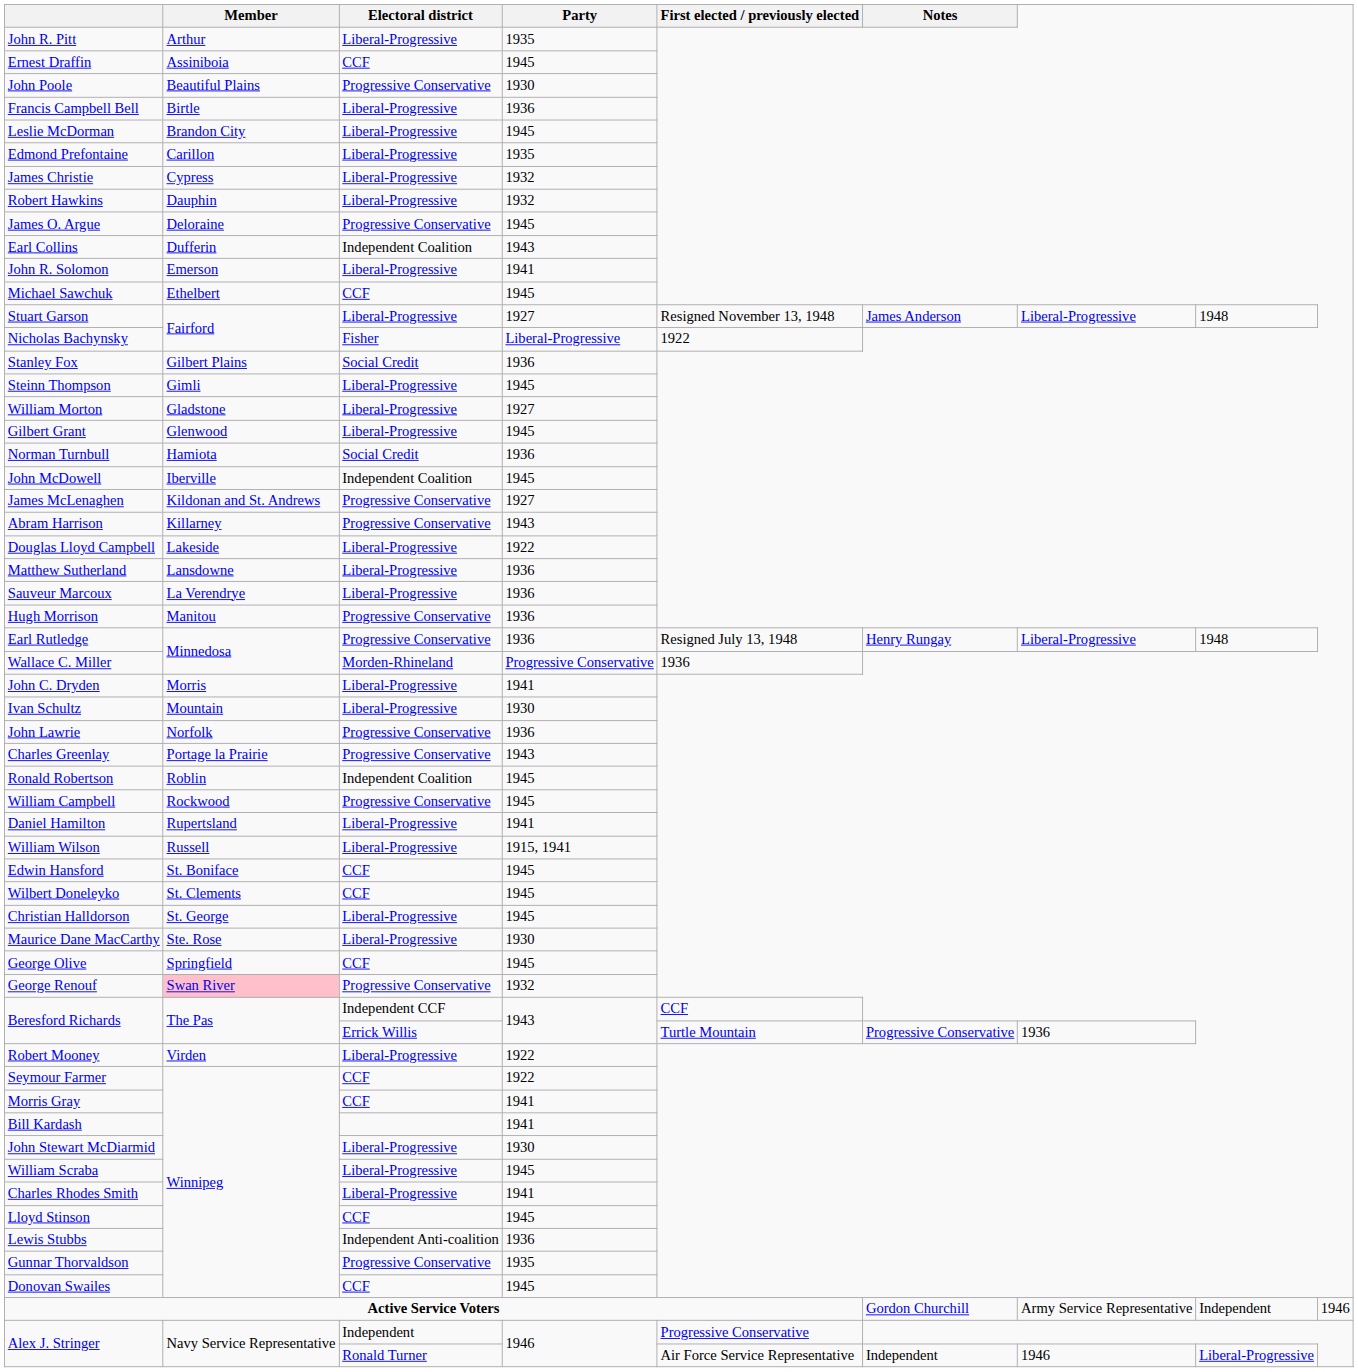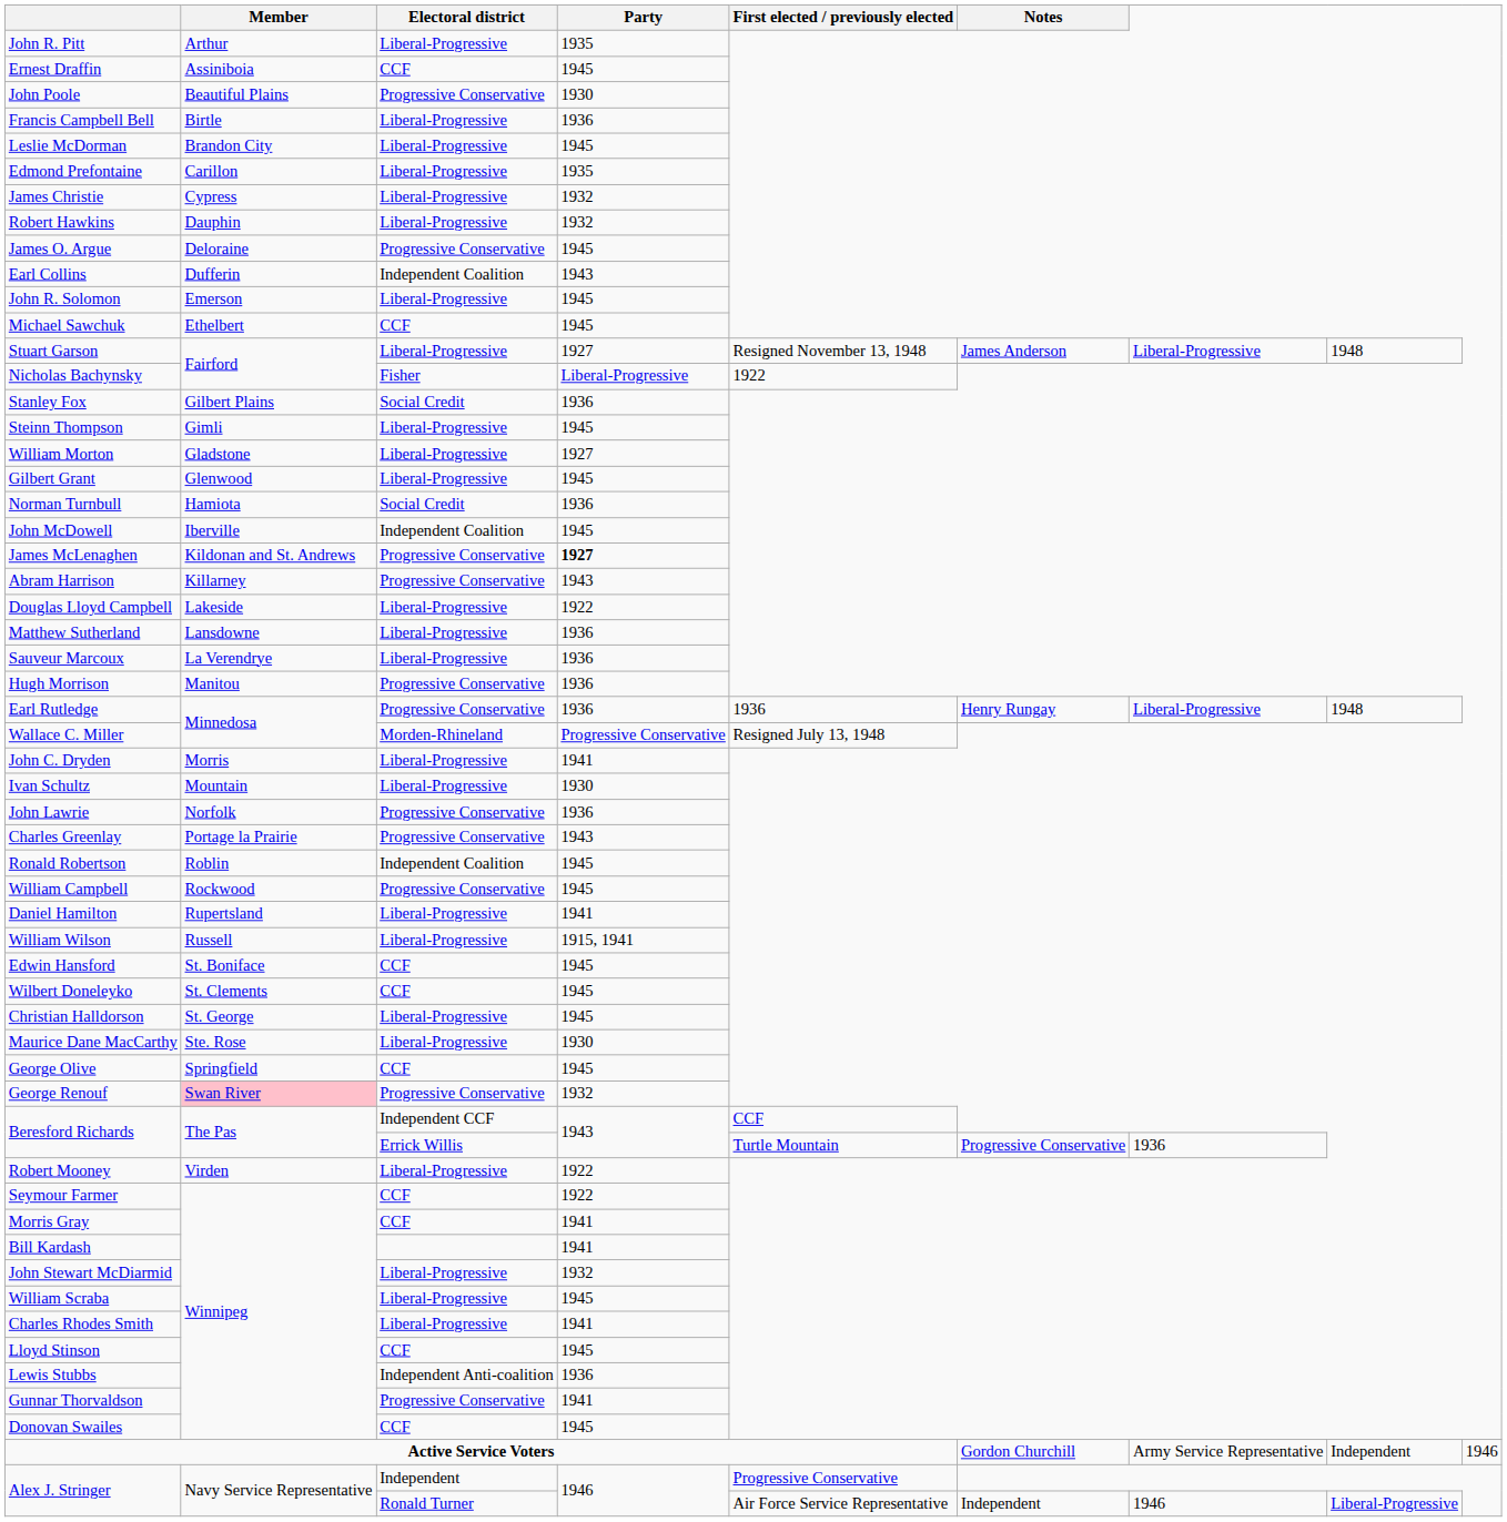 <table class="wikitable sortable">
 <tr>
 <th></th>
 <th>Member</th>
 <th>Electoral district</th>
 <th>Party</th>
 <th>First elected / previously elected</th>
 <th>Notes</th>
 </tr>
 <tr>
 <td><a href='#'>John R. Pitt</a></td>
 <td><a href='#'>Arthur</a></td>
 <td><a href='#'>Liberal-Progressive</a></td>
 <td>1935</td>
 </tr>
 <tr>
 <td><a href='#'>Ernest Draffin</a></td>
 <td><a href='#'>Assiniboia</a></td>
 <td><a href='#'>CCF</a></td>
 <td>1945</td>
 </tr>
 <tr>
 <td><a href='#'>John Poole</a></td>
 <td><a href='#'>Beautiful Plains</a></td>
 <td><a href='#'>Progressive Conservative</a></td>
 <td>1930</td>
 </tr>
 <tr>
 <td><a href='#'>Francis Campbell Bell</a></td>
 <td><a href='#'>Birtle</a></td>
 <td><a href='#'>Liberal-Progressive</a></td>
 <td>1936</td>
 </tr>
 <tr>
 <td><a href='#'>Leslie McDorman</a></td>
 <td><a href='#'>Brandon City</a></td>
 <td><a href='#'>Liberal-Progressive</a></td>
 <td>1945</td>
 </tr>
 <tr>
 <td><a href='#'>Edmond Prefontaine</a></td>
 <td><a href='#'>Carillon</a></td>
 <td><a href='#'>Liberal-Progressive</a></td>
 <td>1935</td>
 </tr>
 <tr>
 <td><a href='#'>James Christie</a></td>
 <td><a href='#'>Cypress</a></td>
 <td><a href='#'>Liberal-Progressive</a></td>
 <td>1932</td>
 </tr>
 <tr>
 <td><a href='#'>Robert Hawkins</a></td>
 <td><a href='#'>Dauphin</a></td>
 <td><a href='#'>Liberal-Progressive</a></td>
 <td>1932</td>
 </tr>
 <tr>
 <td><a href='#'>James O. Argue</a></td>
 <td><a href='#'>Deloraine</a></td>
 <td><a href='#'>Progressive Conservative</a></td>
 <td>1945</td>
 </tr>
 <tr>
 <td><a href='#'>Earl Collins</a></td>
 <td><a href='#'>Dufferin</a></td>
 <td>Independent Coalition</td>
 <td>1943</td>
 </tr>
 <tr>
 <td><a href='#'>John R. Solomon</a></td>
 <td><a href='#'>Emerson</a></td>
 <td><a href='#'>Liberal-Progressive</a></td>
-<td>1941</td>
+<td>1945</td>
 </tr>
 <tr>
 <td><a href='#'>Michael Sawchuk</a></td>
 <td><a href='#'>Ethelbert</a></td>
 <td><a href='#'>CCF</a></td>
 <td>1945</td>
 </tr>
 <tr>
 <td><a href='#'>Stuart Garson</a></td>
 <td rowspan=2><a href='#'>Fairford</a></td>
 <td><a href='#'>Liberal-Progressive</a></td>
 <td>1927</td>
 <td>Resigned November 13, 1948<br></td>
 <td><a href='#'>James Anderson</a></td>
 <td><a href='#'>Liberal-Progressive</a></td>
 <td>1948</td>
 </tr>
 <tr>
 <td><a href='#'>Nicholas Bachynsky</a></td>
 <td><a href='#'>Fisher</a></td>
 <td><a href='#'>Liberal-Progressive</a></td>
 <td>1922</td>
 </tr>
 <tr>
 <td><a href='#'>Stanley Fox</a></td>
 <td><a href='#'>Gilbert Plains</a></td>
 <td><a href='#'>Social Credit</a></td>
 <td>1936</td>
 </tr>
 <tr>
 <td><a href='#'>Steinn Thompson</a></td>
 <td><a href='#'>Gimli</a></td>
 <td><a href='#'>Liberal-Progressive</a></td>
 <td>1945</td>
 </tr>
 <tr>
 <td><a href='#'>William Morton</a></td>
 <td><a href='#'>Gladstone</a></td>
 <td><a href='#'>Liberal-Progressive</a></td>
 <td>1927</td>
 </tr>
 <tr>
 <td><a href='#'>Gilbert Grant</a></td>
 <td><a href='#'>Glenwood</a></td>
 <td><a href='#'>Liberal-Progressive</a></td>
 <td>1945</td>
 </tr>
 <tr>
 <td><a href='#'>Norman Turnbull</a></td>
 <td><a href='#'>Hamiota</a></td>
 <td><a href='#'>Social Credit</a></td>
 <td>1936</td>
 </tr>
 <tr>
 <td><a href='#'>John McDowell</a></td>
 <td><a href='#'>Iberville</a></td>
 <td>Independent Coalition</td>
 <td>1945</td>
 </tr>
 <tr>
 <td><a href='#'>James McLenaghen</a></td>
 <td><a href='#'>Kildonan and St. Andrews</a></td>
 <td><a href='#'>Progressive Conservative</a></td>
-<td>1927</td>
+<td><strong>1927</strong></td>
 </tr>
 <tr>
 <td><a href='#'>Abram Harrison</a></td>
 <td><a href='#'>Killarney</a></td>
 <td><a href='#'>Progressive Conservative</a></td>
 <td>1943</td>
 </tr>
 <tr>
 <td><a href='#'>Douglas Lloyd Campbell</a></td>
 <td><a href='#'>Lakeside</a></td>
 <td><a href='#'>Liberal-Progressive</a></td>
 <td>1922</td>
 </tr>
 <tr>
 <td><a href='#'>Matthew Sutherland</a></td>
 <td><a href='#'>Lansdowne</a></td>
 <td><a href='#'>Liberal-Progressive</a></td>
 <td>1936</td>
 </tr>
 <tr>
 <td><a href='#'>Sauveur Marcoux</a></td>
 <td><a href='#'>La Verendrye</a></td>
 <td><a href='#'>Liberal-Progressive</a></td>
 <td>1936</td>
 </tr>
 <tr>
 <td><a href='#'>Hugh Morrison</a></td>
 <td><a href='#'>Manitou</a></td>
 <td><a href='#'>Progressive Conservative</a></td>
 <td>1936</td>
 </tr>
 <tr>
 <td><a href='#'>Earl Rutledge</a></td>
 <td rowspan=2><a href='#'>Minnedosa</a></td>
 <td><a href='#'>Progressive Conservative</a></td>
 <td>1936</td>
-<td>Resigned July 13, 1948<br></td>
+<td>1936</td>
 <td><a href='#'>Henry Rungay</a></td>
 <td><a href='#'>Liberal-Progressive</a></td>
 <td>1948</td>
 </tr>
 <tr>
 <td><a href='#'>Wallace C. Miller</a></td>
 <td><a href='#'>Morden-Rhineland</a></td>
 <td><a href='#'>Progressive Conservative</a></td>
-<td>1936</td>
+<td>Resigned July 13, 1948<br></td>
 </tr>
 <tr>
 <td><a href='#'>John C. Dryden</a></td>
 <td><a href='#'>Morris</a></td>
 <td><a href='#'>Liberal-Progressive</a></td>
 <td>1941</td>
 </tr>
 <tr>
 <td><a href='#'>Ivan Schultz</a></td>
 <td><a href='#'>Mountain</a></td>
 <td><a href='#'>Liberal-Progressive</a></td>
 <td>1930</td>
 </tr>
 <tr>
 <td><a href='#'>John Lawrie</a></td>
 <td><a href='#'>Norfolk</a></td>
 <td><a href='#'>Progressive Conservative</a></td>
 <td>1936</td>
 </tr>
 <tr>
 <td><a href='#'>Charles Greenlay</a></td>
 <td><a href='#'>Portage la Prairie</a></td>
 <td><a href='#'>Progressive Conservative</a></td>
 <td>1943</td>
 </tr>
 <tr>
 <td><a href='#'>Ronald Robertson</a></td>
 <td><a href='#'>Roblin</a></td>
 <td>Independent Coalition</td>
 <td>1945</td>
 </tr>
 <tr>
 <td><a href='#'>William Campbell</a></td>
 <td><a href='#'>Rockwood</a></td>
 <td><a href='#'>Progressive Conservative</a></td>
 <td>1945</td>
 </tr>
 <tr>
 <td><a href='#'>Daniel Hamilton</a></td>
 <td><a href='#'>Rupertsland</a></td>
 <td><a href='#'>Liberal-Progressive</a></td>
 <td>1941</td>
 </tr>
 <tr>
 <td><a href='#'>William Wilson</a></td>
 <td><a href='#'>Russell</a></td>
 <td><a href='#'>Liberal-Progressive</a></td>
 <td>1915, 1941</td>
 </tr>
 <tr>
 <td><a href='#'>Edwin Hansford</a></td>
 <td><a href='#'>St. Boniface</a></td>
 <td><a href='#'>CCF</a></td>
 <td>1945</td>
 </tr>
 <tr>
 <td><a href='#'>Wilbert Doneleyko</a></td>
 <td><a href='#'>St. Clements</a></td>
 <td><a href='#'>CCF</a></td>
 <td>1945</td>
 </tr>
 <tr>
 <td><a href='#'>Christian Halldorson</a></td>
 <td><a href='#'>St. George</a></td>
 <td><a href='#'>Liberal-Progressive</a></td>
 <td>1945</td>
 </tr>
 <tr>
 <td><a href='#'>Maurice Dane MacCarthy</a></td>
 <td><a href='#'>Ste. Rose</a></td>
 <td><a href='#'>Liberal-Progressive</a></td>
 <td>1930</td>
 </tr>
 <tr>
 <td><a href='#'>George Olive</a></td>
 <td><a href='#'>Springfield</a></td>
 <td><a href='#'>CCF</a></td>
 <td>1945</td>
 </tr>
 <tr>
 <td><a href='#'>George Renouf</a></td>
 <td style="background: pink;"><a href='#'>Swan River</a></td>
 <td><a href='#'>Progressive Conservative</a></td>
 <td>1932</td>
 </tr>
 <tr>
 <td rowspan=2><a href='#'>Beresford Richards</a></td>
 <td rowspan=2><a href='#'>The Pas</a></td>
 <td>Independent CCF</td>
 <td rowspan=2>1943<br></td>
 <td><a href='#'>CCF</a></td>
 </tr>
 <tr>
 <td><a href='#'>Errick Willis</a></td>
 <td><a href='#'>Turtle Mountain</a></td>
 <td><a href='#'>Progressive Conservative</a></td>
 <td>1936</td>
 </tr>
 <tr>
 <td><a href='#'>Robert Mooney</a></td>
 <td><a href='#'>Virden</a></td>
 <td><a href='#'>Liberal-Progressive</a></td>
 <td>1922</td>
 </tr>
 <tr>
 <td><a href='#'>Seymour Farmer</a></td>
 <td rowspan=10><a href='#'>Winnipeg</a></td>
 <td><a href='#'>CCF</a></td>
 <td>1922</td>
 </tr>
 <tr>
 <td><a href='#'>Morris Gray</a></td>
 <td><a href='#'>CCF</a></td>
 <td>1941</td>
 </tr>
 <tr>
 <td><a href='#'>Bill Kardash</a></td>
 <td></td>
 <td>1941</td>
 </tr>
 <tr>
 <td><a href='#'>John Stewart McDiarmid</a></td>
 <td><a href='#'>Liberal-Progressive</a></td>
-<td>1930</td>
+<td>1932</td>
 </tr>
 <tr>
 <td><a href='#'>William Scraba</a></td>
 <td><a href='#'>Liberal-Progressive</a></td>
 <td>1945</td>
 </tr>
 <tr>
 <td><a href='#'>Charles Rhodes Smith</a></td>
 <td><a href='#'>Liberal-Progressive</a></td>
 <td>1941</td>
 </tr>
 <tr>
 <td><a href='#'>Lloyd Stinson</a></td>
 <td><a href='#'>CCF</a></td>
 <td>1945</td>
 </tr>
 <tr>
 <td><a href='#'>Lewis Stubbs</a></td>
 <td>Independent Anti-coalition</td>
 <td>1936</td>
 </tr>
 <tr>
 <td><a href='#'>Gunnar Thorvaldson</a></td>
 <td><a href='#'>Progressive Conservative</a></td>
-<td>1935</td>
+<td>1941</td>
 </tr>
 <tr>
 <td><a href='#'>Donovan Swailes</a></td>
 <td><a href='#'>CCF</a></td>
 <td>1945</td>
 </tr>
 <tr>
 <td colspan=5 align="center"><strong>Active Service Voters</strong><br></td>
 <td><a href='#'>Gordon Churchill</a></td>
 <td>Army Service Representative</td>
 <td>Independent</td>
 <td>1946</td>
 </tr>
 <tr>
 <td rowspan=2><a href='#'>Alex J. Stringer</a></td>
 <td rowspan=2>Navy Service Representative</td>
 <td>Independent</td>
 <td rowspan=2>1946<br></td>
 <td><a href='#'>Progressive Conservative</a></td>
 </tr>
 <tr>
 <td rowspan=2><a href='#'>Ronald Turner</a></td>
 <td rowspan=2>Air Force Service Representative</td>
 <td>Independent</td>
 <td rowspan=2>1946<br></td>
 <td><a href='#'>Liberal-Progressive</a></td>
 </tr>
 </table>
